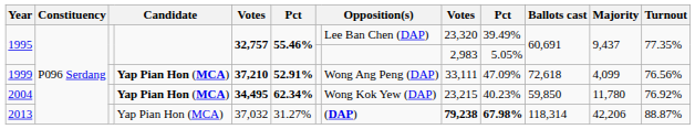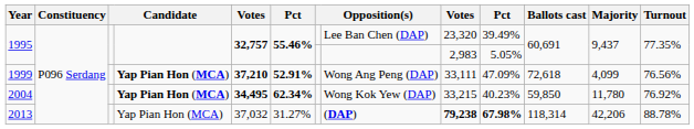 <table class="wikitable" style="margin:0.5em ; font-size:95%">
 <tr>
 <th>Year</th>
 <th>Constituency</th>
 <th colspan=2>Candidate</th>
 <th>Votes</th>
 <th>Pct</th>
 <th colspan=2>Opposition(s)</th>
 <th>Votes</th>
 <th>Pct</th>
 <th>Ballots cast</th>
 <th>Majority</th>
 <th>Turnout</th>
 </tr>
 <tr>
 <td rowspan="2"><a href='#'>1995</a></td>
 <td rowspan=5>P096 <a href='#'>Serdang</a></td>
 <td rowspan="2"  ></td>
 <td rowspan="2"></td>
 <td rowspan="2" align="right"><strong>32,757</strong></td>
 <td rowspan="2"><strong>55.46%</strong></td>
 <td></td>
 <td>Lee Ban Chen (<a href='#'>DAP</a>)</td>
 <td align="right">23,320</td>
 <td>39.49%</td>
 <td rowspan="2">60,691</td>
 <td rowspan="2">9,437</td>
 <td rowspan="2">77.35%</td>
 </tr>
 <tr>
 <td></td>
 <td></td>
 <td align="right">2,983</td>
 <td align="right">5.05%</td>
 </tr>
 <tr>
 <td><a href='#'>1999</a></td>
 <td></td>
 <td><strong>Yap Pian Hon</strong> (<a href='#'><strong>MCA</strong></a>)</td>
 <td align="right"><strong>37,210</strong></td>
 <td><strong>52.91%</strong></td>
 <td></td>
 <td>Wong Ang Peng (<a href='#'>DAP</a>)</td>
 <td align="right">33,111</td>
 <td>47.09%</td>
 <td>72,618</td>
 <td>4,099</td>
 <td>76.56%</td>
 </tr>
 <tr>
 <td><a href='#'>2004</a></td>
 <td></td>
 <td><strong>Yap Pian Hon</strong> (<a href='#'><strong>MCA</strong></a>)</td>
 <td align="right"><strong>34,495</strong></td>
 <td><strong>62.34%</strong></td>
 <td></td>
 <td>Wong Kok Yew (<a href='#'>DAP</a>)</td>
-<td align="right">23,215</td>
+<td align="right">33,215</td>
 <td>40.23%</td>
 <td>59,850</td>
 <td>11,780</td>
 <td>76.92%</td>
 </tr>
 <tr>
 <td><a href='#'>2013</a></td>
 <td></td>
 <td>Yap Pian Hon (<a href='#'>MCA</a>)</td>
 <td align="right">37,032</td>
 <td>31.27%</td>
 <td></td>
 <td> (<a href='#'><strong>DAP</strong></a>)</td>
 <td align="right"><strong>79,238</strong></td>
 <td><strong>67.98%</strong></td>
 <td>118,314</td>
 <td>42,206</td>
-<td>88.87%</td>
+<td>88.78%</td>
 </tr>
 </table>
